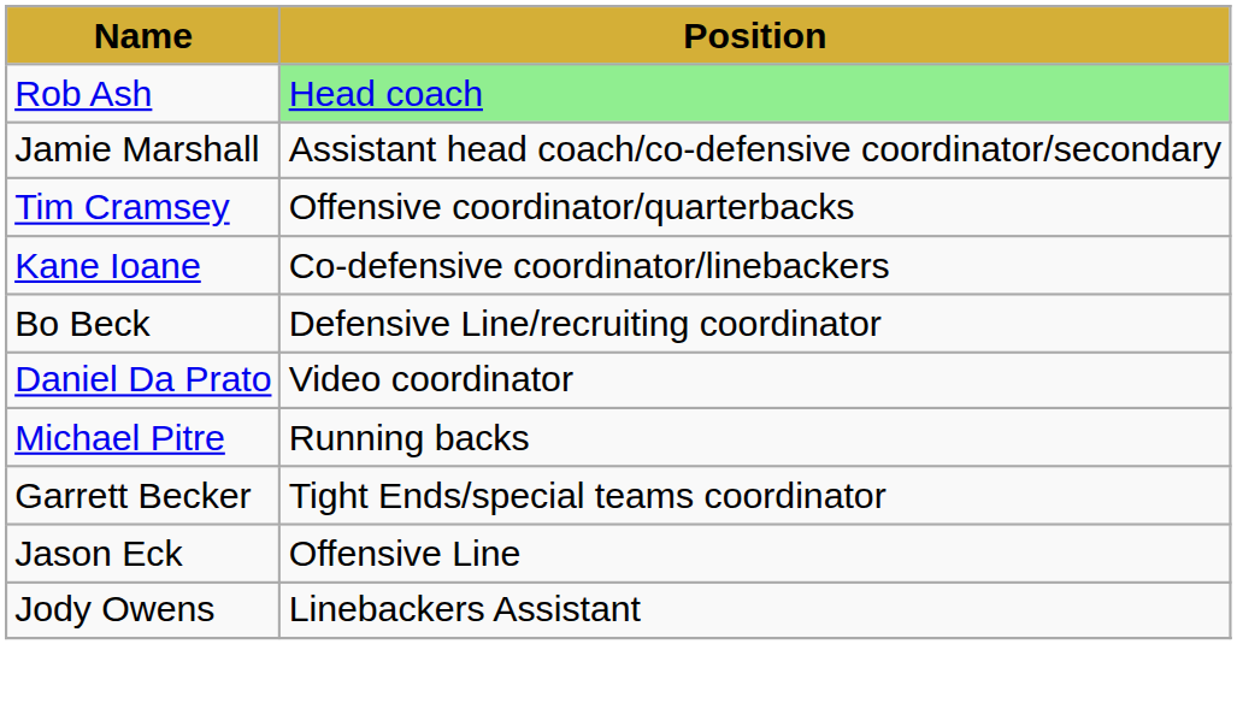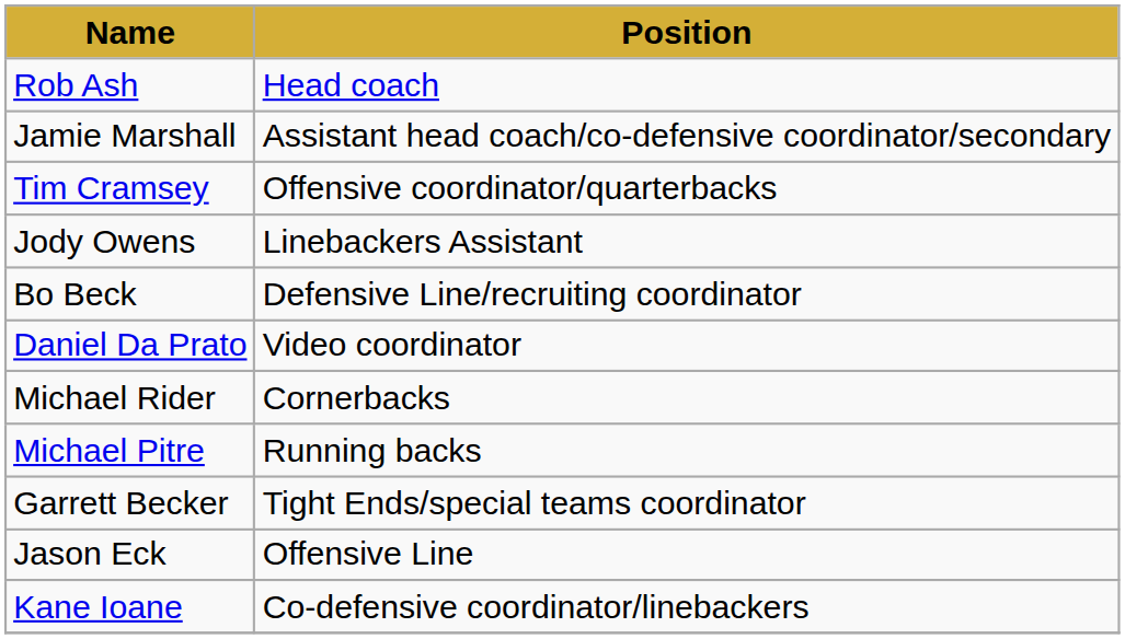 <table class="wikitable" style="font-size:90%;">
 <tr>
 <th style="background:#D4AF37;"><span>Name </span></th>
 <th style="background:#D4AF37;"><span>Position </span></th>
 </tr>
 <tr>
 <td><a href='#'>Rob Ash</a></td>
-<td style="background: lightgreen;"><a href='#'>Head coach</a></td>
+<td><a href='#'>Head coach</a></td>
 </tr>
 <tr>
 <td>Jamie Marshall</td>
 <td>Assistant head coach/co-defensive coordinator/secondary</td>
 </tr>
 <tr>
 <td><a href='#'>Tim Cramsey</a></td>
 <td>Offensive coordinator/quarterbacks</td>
 </tr>
 <tr>
-<td><a href='#'>Kane Ioane</a></td>
-<td>Co-defensive coordinator/linebackers</td>
+<td>Jody Owens</td>
+<td>Linebackers Assistant</td>
 </tr>
 <tr>
 <td>Bo Beck</td>
 <td>Defensive Line/recruiting coordinator</td>
 </tr>
 <tr>
 <td><a href='#'>Daniel Da Prato</a></td>
 <td>Video coordinator</td>
+</tr>
+<tr>
+<td>Michael Rider</td>
+<td>Cornerbacks</td>
 </tr>
 <tr>
 <td><a href='#'>Michael Pitre</a></td>
 <td>Running backs</td>
 </tr>
 <tr>
 <td>Garrett Becker</td>
 <td>Tight Ends/special teams coordinator</td>
 </tr>
 <tr>
 <td>Jason Eck</td>
 <td>Offensive Line</td>
 </tr>
 <tr>
-<td>Jody Owens</td>
-<td>Linebackers Assistant</td>
+<td><a href='#'>Kane Ioane</a></td>
+<td>Co-defensive coordinator/linebackers</td>
 </tr>
 <tr>
 </tr>
 </table>
